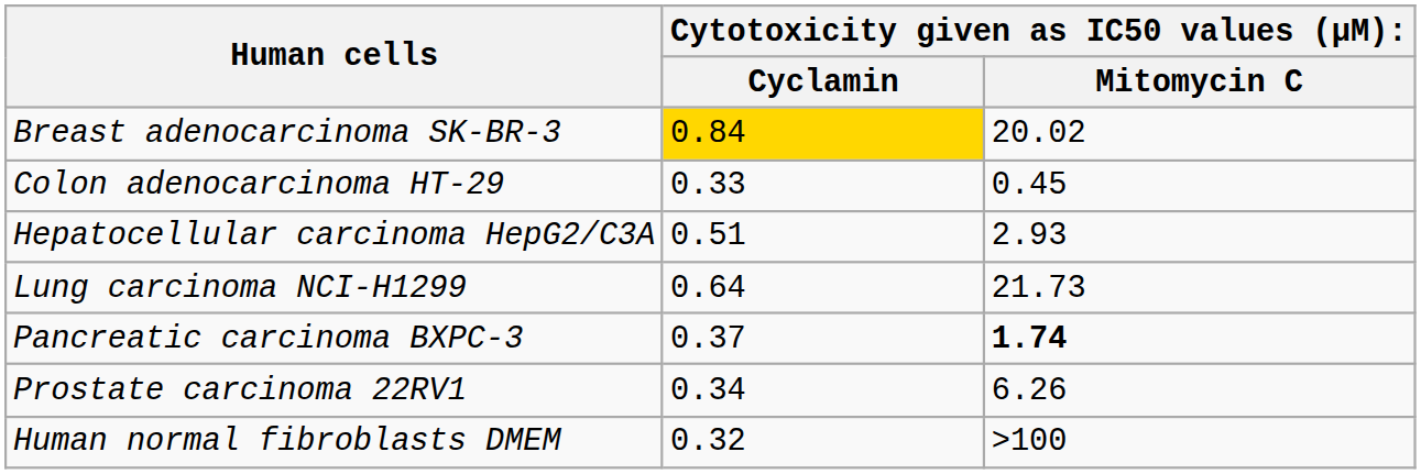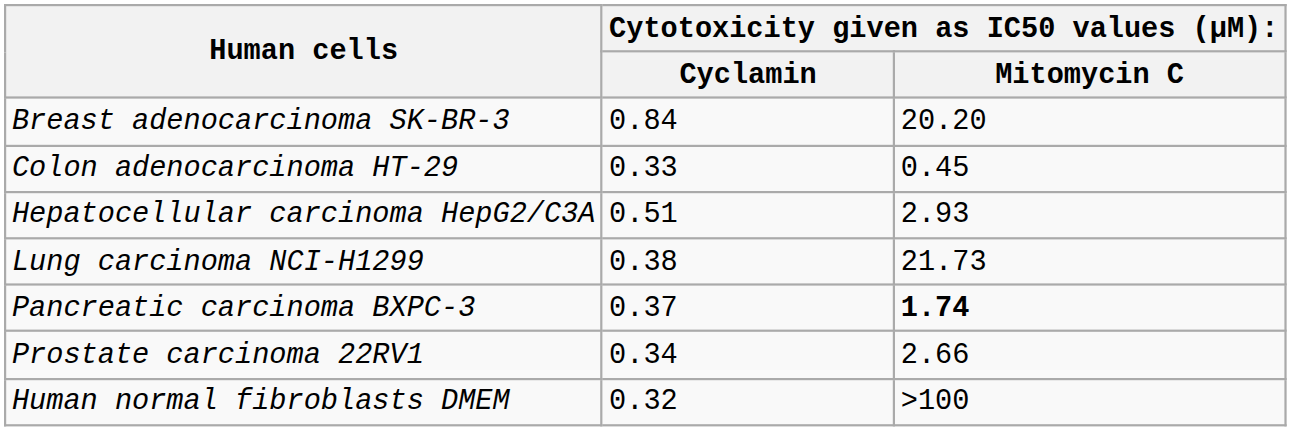 <table class="wikitable">
 <tr>
 <th rowspan="2">Human cells</th>
 <th colspan="2">Cytotoxicity given as IC50 values (μM):</th>
 </tr>
 <tr>
 <th>Cyclamin</th>
 <th>Mitomycin C</th>
 </tr>
 <tr>
 <td><em>Breast adenocarcinoma SK-BR-3</em></td>
-<td style="background: gold;">0.84</td>
-<td>20.02</td>
+<td>0.84</td>
+<td>20.20</td>
 </tr>
 <tr>
 <td><em>Colon adenocarcinoma HT-29</em></td>
 <td>0.33</td>
 <td>0.45</td>
 </tr>
 <tr>
 <td><em>Hepatocellular carcinoma HepG2/C3A</em></td>
 <td>0.51</td>
 <td>2.93</td>
 </tr>
 <tr>
 <td><em>Lung carcinoma NCI-H1299</em></td>
-<td>0.64</td>
+<td>0.38</td>
 <td>21.73</td>
 </tr>
 <tr>
 <td><em>Pancreatic carcinoma BXPC-3</em></td>
 <td>0.37</td>
 <td><strong>1.74</strong></td>
 </tr>
 <tr>
 <td><em>Prostate carcinoma 22RV1</em></td>
 <td>0.34</td>
-<td>6.26</td>
+<td>2.66</td>
 </tr>
 <tr>
 <td><em>Human normal fibroblasts DMEM</em></td>
 <td>0.32</td>
 <td>>100</td>
 </tr>
 </table>
